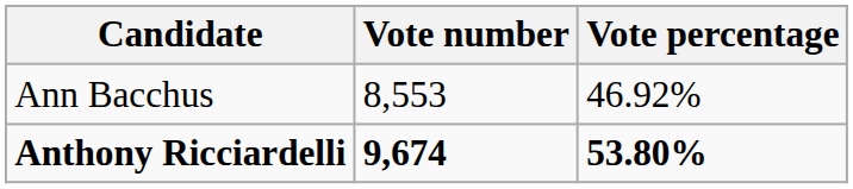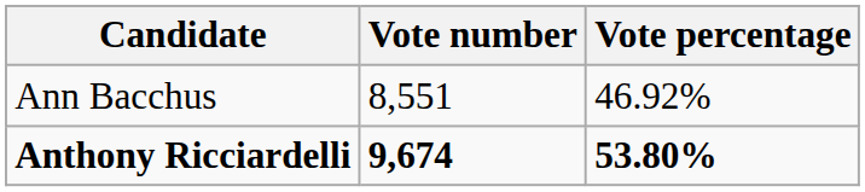 <table class="wikitable">
 <tr>
 <th>Candidate</th>
 <th>Vote number</th>
 <th>Vote percentage</th>
 </tr>
 <tr>
 <td>Ann Bacchus</td>
-<td>8,553</td>
+<td>8,551</td>
 <td>46.92%</td>
 </tr>
 <tr>
 <td><strong>Anthony Ricciardelli</strong></td>
 <td><strong>9,674</strong></td>
 <td><strong>53.80%</strong></td>
 </tr>
 </table>
